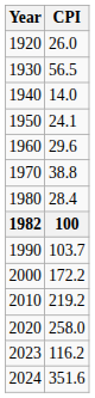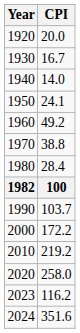 <table class="wikitable">
 <tr>
 <th>Year</th>
 <th>CPI</th>
 </tr>
 <tr>
 <td>1920</td>
-<td>26.0</td>
+<td>20.0</td>
 </tr>
 <tr>
 <td>1930</td>
-<td>56.5</td>
+<td>16.7</td>
 </tr>
 <tr>
 <td>1940</td>
 <td>14.0</td>
 </tr>
 <tr>
 <td>1950</td>
 <td>24.1</td>
 </tr>
 <tr>
 <td>1960</td>
-<td>29.6</td>
+<td>49.2</td>
 </tr>
 <tr>
 <td>1970</td>
 <td>38.8</td>
 </tr>
 <tr>
 <td>1980</td>
 <td>28.4</td>
 </tr>
 <tr>
 <th>1982</th>
 <th>100</th>
 </tr>
 <tr>
 <td>1990</td>
 <td>103.7</td>
 </tr>
 <tr>
 <td>2000</td>
 <td>172.2</td>
 </tr>
 <tr>
 <td>2010</td>
 <td>219.2</td>
 </tr>
 <tr>
 <td>2020</td>
 <td>258.0</td>
 </tr>
 <tr>
 <td>2023</td>
 <td>116.2</td>
 </tr>
 <tr>
 <td>2024</td>
 <td>351.6</td>
 </tr>
 </table>
